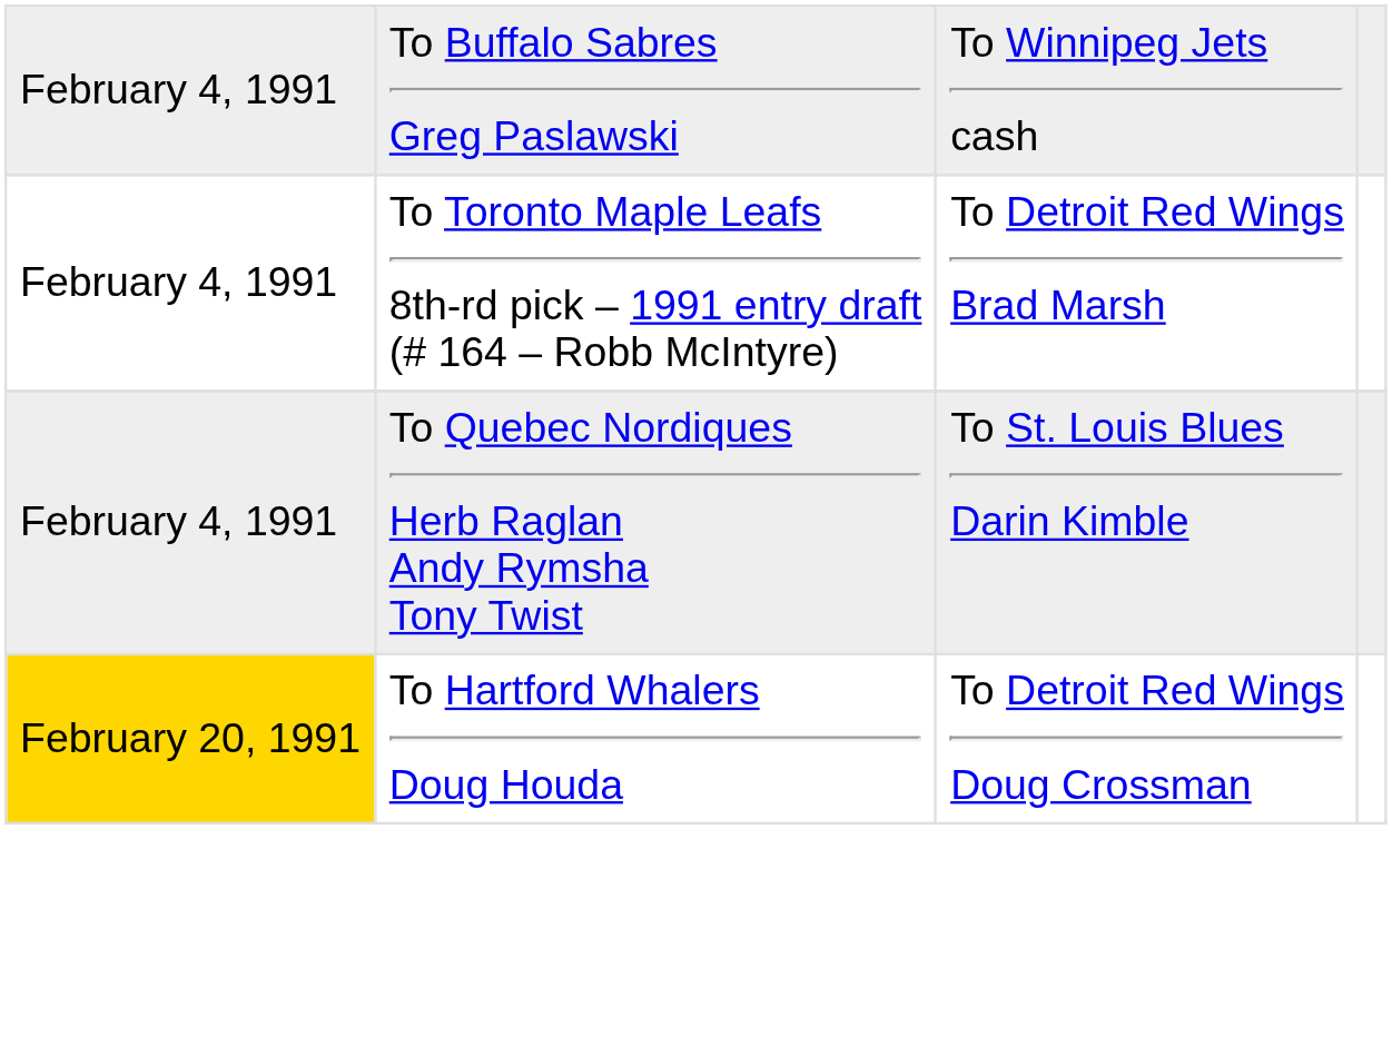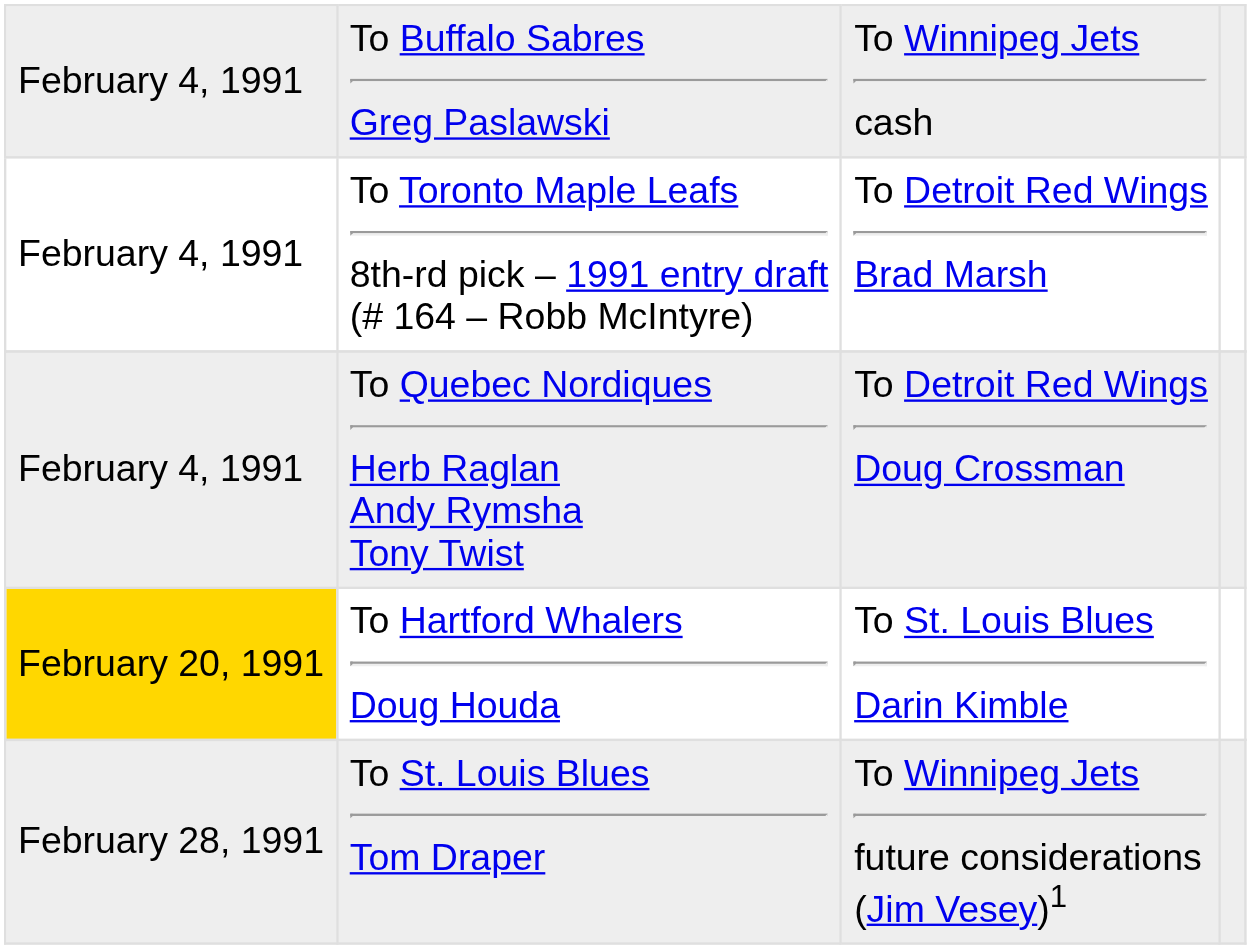 <table border=1 style="border-collapse:collapse" bordercolor="#DFDFDF"  cellpadding="5">
 <tr bgcolor="#eeeeee">
 <td>February 4, 1991</td>
 <td valign="top">To <a href='#'>Buffalo Sabres</a><hr><a href='#'>Greg Paslawski</a></td>
 <td valign="top">To <a href='#'>Winnipeg Jets</a><hr>cash</td>
 <td></td>
 </tr>
 <tr>
 <td>February 4, 1991</td>
 <td valign="top">To <a href='#'>Toronto Maple Leafs</a><hr>8th-rd pick – <a href='#'>1991 entry draft</a><br>(# 164 – Robb McIntyre)</td>
 <td valign="top">To <a href='#'>Detroit Red Wings</a><hr><a href='#'>Brad Marsh</a></td>
 <td></td>
 </tr>
 <tr>
 </tr>
 <tr bgcolor="#eeeeee">
 <td>February 4, 1991</td>
 <td valign="top">To <a href='#'>Quebec Nordiques</a><hr><a href='#'>Herb Raglan</a><br><a href='#'>Andy Rymsha</a><br><a href='#'>Tony Twist</a></td>
-<td valign="top">To <a href='#'>St. Louis Blues</a><hr><a href='#'>Darin Kimble</a></td>
+<td valign="top">To <a href='#'>Detroit Red Wings</a><hr><a href='#'>Doug Crossman</a></td>
 <td></td>
 </tr>
 <tr>
 <td style="background: gold;">February 20, 1991</td>
 <td valign="top">To <a href='#'>Hartford Whalers</a><hr><a href='#'>Doug Houda</a></td>
-<td valign="top">To <a href='#'>Detroit Red Wings</a><hr><a href='#'>Doug Crossman</a></td>
+<td valign="top">To <a href='#'>St. Louis Blues</a><hr><a href='#'>Darin Kimble</a></td>
 <td></td>
 </tr>
 <tr>
 </tr>
+<tr bgcolor="#eeeeee">
+<td>February 28, 1991</td>
+<td valign="top">To <a href='#'>St. Louis Blues</a><hr><a href='#'>Tom Draper</a></td>
+<td valign="top">To <a href='#'>Winnipeg Jets</a><hr>future considerations<br>(<a href='#'>Jim Vesey</a>)<sup>1</sup></td>
+<td></td>
+</tr>
 </table>
